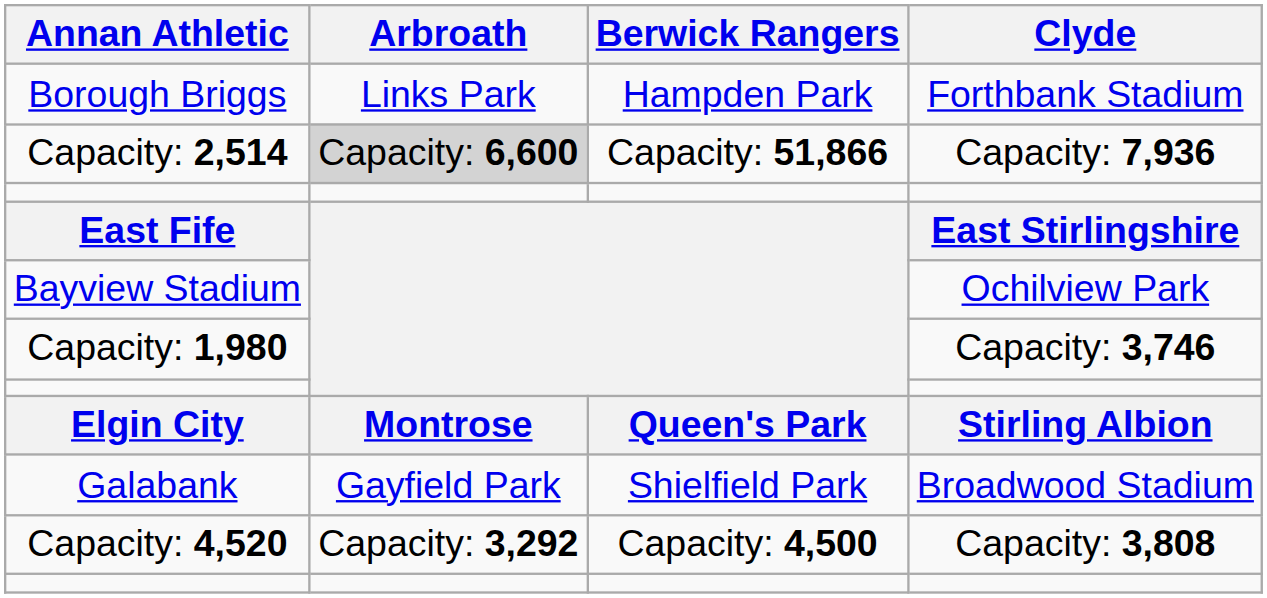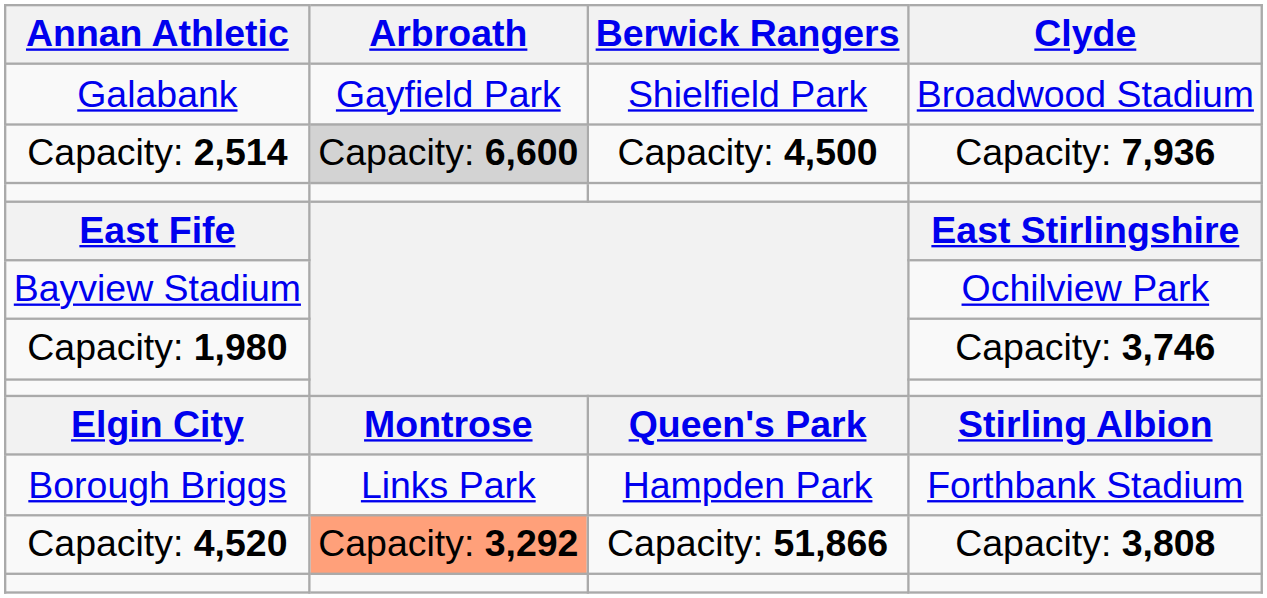 <table class="wikitable" style="text-align:center">
 <tr>
 <th><a href='#'>Annan Athletic</a></th>
 <th><a href='#'>Arbroath</a></th>
 <th><a href='#'>Berwick Rangers</a></th>
 <th><a href='#'>Clyde</a></th>
 </tr>
 <tr>
-<td><a href='#'>Borough Briggs</a></td>
-<td><a href='#'>Links Park</a></td>
-<td><a href='#'>Hampden Park</a></td>
-<td><a href='#'>Forthbank Stadium</a></td>
+<td><a href='#'>Galabank</a></td>
+<td><a href='#'>Gayfield Park</a></td>
+<td><a href='#'>Shielfield Park</a></td>
+<td><a href='#'>Broadwood Stadium</a></td>
 </tr>
 <tr>
 <td>Capacity: <strong>2,514</strong></td>
 <td style="background: lightgrey;">Capacity: <strong>6,600</strong></td>
-<td>Capacity: <strong>51,866</strong></td>
+<td>Capacity: <strong>4,500</strong></td>
 <td>Capacity: <strong>7,936</strong></td>
 </tr>
 <tr>
 <td></td>
 <td></td>
 <td></td>
 <td></td>
 </tr>
 <tr>
 <th><a href='#'>East Fife</a></th>
 <th colspan=2 rowspan=4><br></th>
 <th><a href='#'>East Stirlingshire</a></th>
 </tr>
 <tr>
 <td><a href='#'>Bayview Stadium</a></td>
 <td><a href='#'>Ochilview Park</a></td>
 </tr>
 <tr>
 <td>Capacity: <strong>1,980</strong></td>
 <td>Capacity: <strong>3,746</strong></td>
 </tr>
 <tr>
 <td></td>
 <td></td>
 </tr>
 <tr>
 <th><a href='#'>Elgin City</a></th>
 <th><a href='#'>Montrose</a></th>
 <th><a href='#'>Queen's Park</a></th>
 <th><a href='#'>Stirling Albion</a></th>
 </tr>
 <tr>
-<td><a href='#'>Galabank</a></td>
-<td><a href='#'>Gayfield Park</a></td>
-<td><a href='#'>Shielfield Park</a></td>
-<td><a href='#'>Broadwood Stadium</a></td>
+<td><a href='#'>Borough Briggs</a></td>
+<td><a href='#'>Links Park</a></td>
+<td><a href='#'>Hampden Park</a></td>
+<td><a href='#'>Forthbank Stadium</a></td>
 </tr>
 <tr>
 <td>Capacity: <strong>4,520</strong></td>
-<td>Capacity: <strong>3,292</strong></td>
-<td>Capacity: <strong>4,500</strong></td>
+<td style="background: lightsalmon;">Capacity: <strong>3,292</strong></td>
+<td>Capacity: <strong>51,866</strong></td>
 <td>Capacity: <strong>3,808</strong></td>
 </tr>
 <tr>
 <td></td>
 <td></td>
 <td></td>
 <td></td>
 </tr>
 </table>
